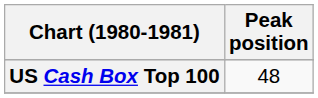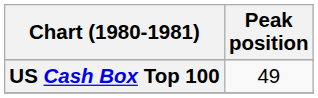 <table class="wikitable sortable plainrowheaders" style="text-align:center">
 <tr>
 <th scope="col">Chart (1980-1981)</th>
 <th scope="col">Peak<br>position</th>
 </tr>
 <tr>
 </tr>
 <tr>
 </tr>
 <tr>
 </tr>
 <tr>
 </tr>
 <tr>
 <th scope="row">US <em><a href='#'>Cash Box</a></em> Top 100</th>
-<td>48</td>
+<td>49</td>
 </tr>
 <tr>
 </tr>
 </table>
